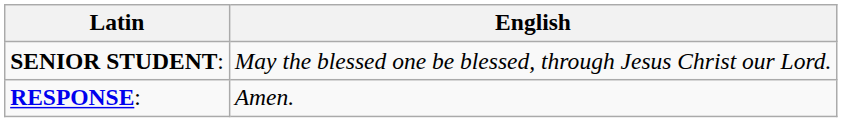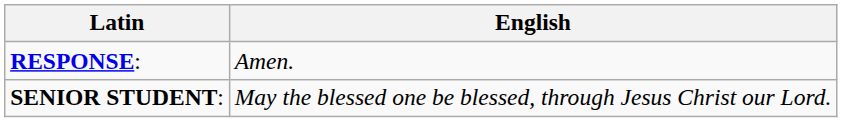 <table class="wikitable">
 <tr>
 <th>Latin</th>
 <th>English</th>
 </tr>
 <tr>
+<td><strong><a href='#'>RESPONSE</a></strong>: </td>
+<td><em>Amen.</em></td>
+</tr>
+<tr>
 <td><strong>SENIOR STUDENT</strong>: </td>
 <td><em>May the blessed one be blessed, through Jesus Christ our Lord.</em></td>
 </tr>
-<tr>
-<td><strong><a href='#'>RESPONSE</a></strong>: </td>
-<td><em>Amen.</em></td>
-</tr>
 </table>
